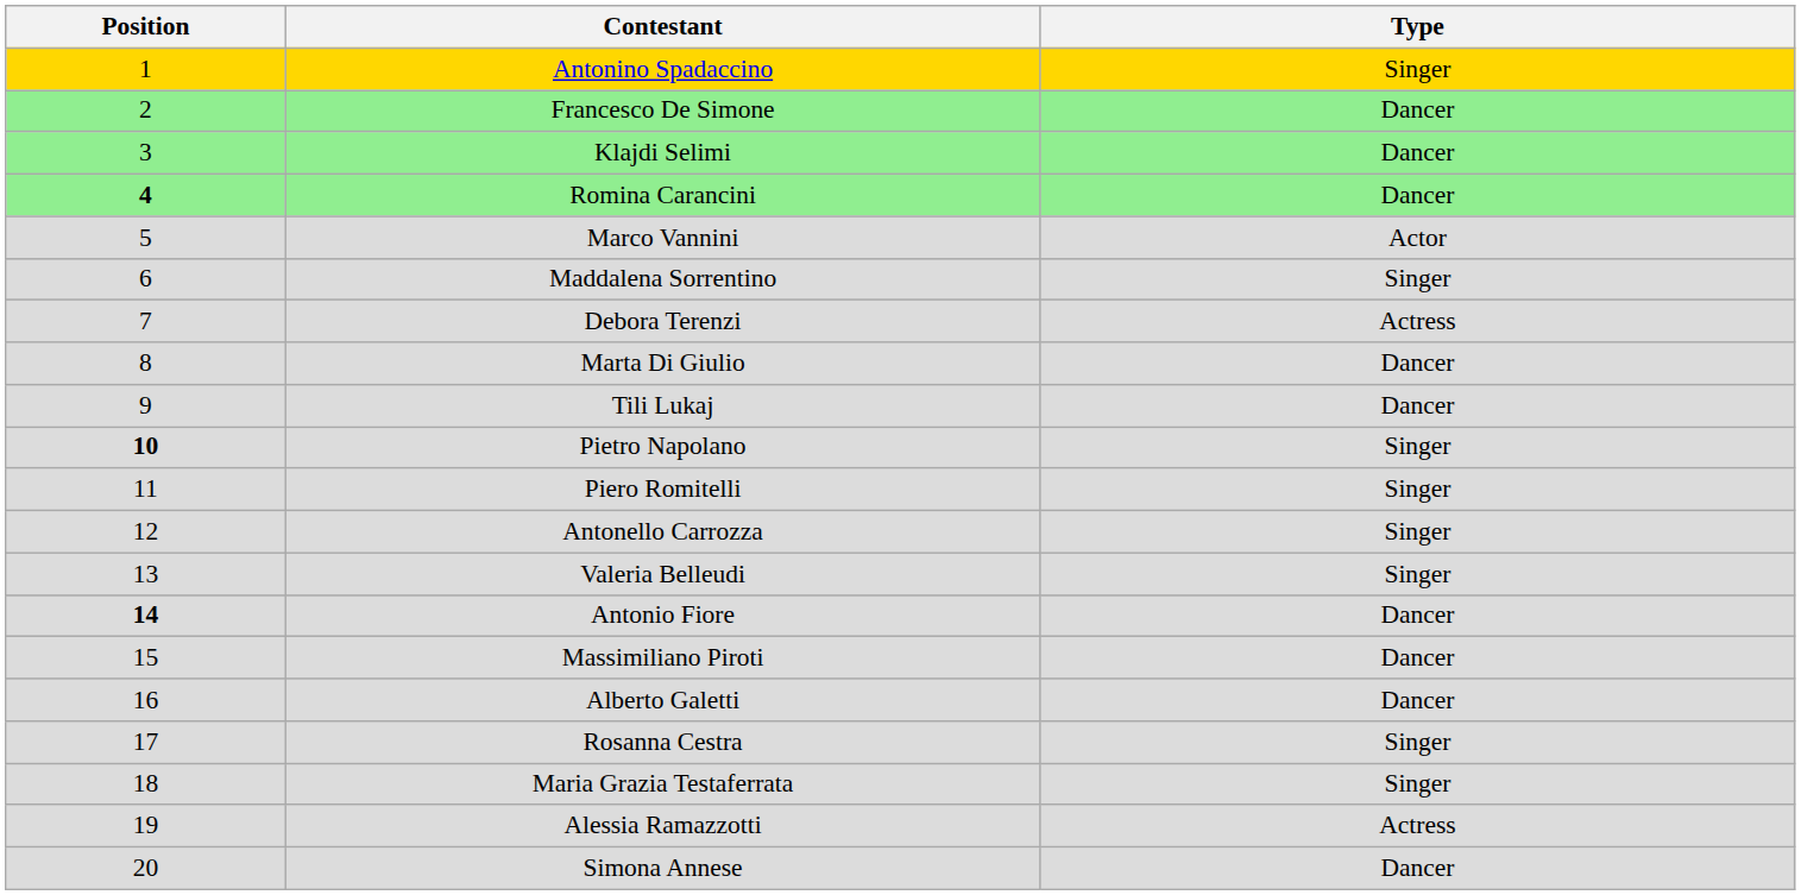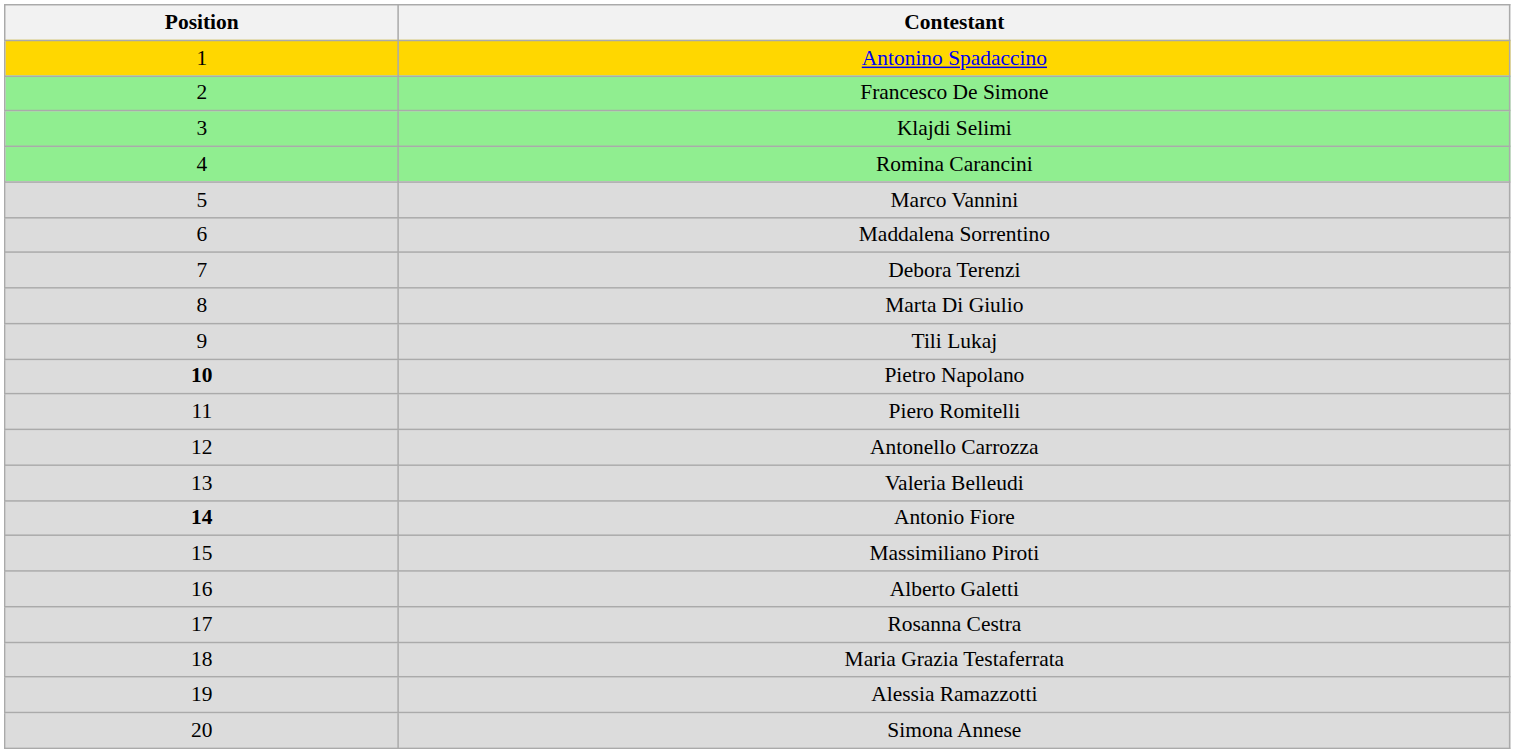 <table class="wikitable" style="text-align:center; font-size:90%; border-collapse:collapse;" width=80%>
 <tr>
 <th width=4%>Position</th>
 <th width="12%" align="center">Contestant</th>
-<th width=12%>Type</th>
 </tr>
 <tr>
 <td style="color:black; background:gold;">1</td>
 <td style="color:black; background:gold;"><a href='#'>Antonino Spadaccino</a></td>
-<td style="color:black; background:gold;">Singer</td>
 </tr>
 <tr>
 <td style="color:black; background:LightGreen;">2</td>
 <td style="color:black; background:LightGreen;">Francesco De Simone</td>
-<td style="color:black; background:LightGreen;">Dancer</td>
 </tr>
 <tr>
 <td style="color:black; background:LightGreen;">3</td>
 <td style="color:black; background:LightGreen;">Klajdi Selimi</td>
-<td style="color:black; background:LightGreen;">Dancer</td>
 </tr>
 <tr>
-<td style="color:black; background:LightGreen;"><strong>4</strong></td>
+<td style="color:black; background:LightGreen;">4</td>
 <td style="color:black; background:LightGreen;">Romina Carancini</td>
-<td style="color:black; background:LightGreen;">Dancer</td>
 </tr>
 <tr>
 <td style="background:#DCDCDC;">5</td>
 <td style="background:#DCDCDC;">Marco Vannini</td>
-<td style="background:#DCDCDC;">Actor</td>
 </tr>
 <tr>
 <td style="background:#DCDCDC;">6</td>
 <td style="background:#DCDCDC;">Maddalena Sorrentino</td>
-<td style="background:#DCDCDC;">Singer</td>
 </tr>
 <tr>
 <td style="background:#DCDCDC;">7</td>
 <td style="background:#DCDCDC;">Debora Terenzi</td>
-<td style="background:#DCDCDC;">Actress</td>
 </tr>
 <tr>
 <td style="background:#DCDCDC;">8</td>
 <td style="background:#DCDCDC;">Marta Di Giulio</td>
-<td style="background:#DCDCDC;">Dancer</td>
 </tr>
 <tr>
 <td style="background:#DCDCDC;">9</td>
 <td style="background:#DCDCDC;">Tili Lukaj</td>
-<td style="background:#DCDCDC;">Dancer</td>
 </tr>
 <tr>
 <td style="background:#DCDCDC;"><strong>10</strong></td>
 <td style="background:#DCDCDC;">Pietro Napolano</td>
-<td style="background:#DCDCDC;">Singer</td>
 </tr>
 <tr>
 <td style="background:#DCDCDC;">11</td>
 <td style="background:#DCDCDC;">Piero Romitelli</td>
-<td style="background:#DCDCDC;">Singer</td>
 </tr>
 <tr>
 <td style="background:#DCDCDC;">12</td>
 <td style="background:#DCDCDC;">Antonello Carrozza</td>
-<td style="background:#DCDCDC;">Singer</td>
 </tr>
 <tr>
 <td style="background:#DCDCDC;">13</td>
 <td style="background:#DCDCDC;">Valeria Belleudi</td>
-<td style="background:#DCDCDC;">Singer</td>
 </tr>
 <tr>
 <td style="background:#DCDCDC;"><strong>14</strong></td>
 <td style="background:#DCDCDC;">Antonio Fiore</td>
-<td style="background:#DCDCDC;">Dancer</td>
 </tr>
 <tr>
 <td style="background:#DCDCDC;">15</td>
 <td style="background:#DCDCDC;">Massimiliano Piroti</td>
-<td style="background:#DCDCDC;">Dancer</td>
 </tr>
 <tr>
 <td style="background:#DCDCDC;">16</td>
 <td style="background:#DCDCDC;">Alberto Galetti</td>
-<td style="background:#DCDCDC;">Dancer</td>
 </tr>
 <tr>
 <td style="background:#DCDCDC;">17</td>
 <td style="background:#DCDCDC;">Rosanna Cestra</td>
-<td style="background:#DCDCDC;">Singer</td>
 </tr>
 <tr>
 <td style="background:#DCDCDC;">18</td>
 <td style="background:#DCDCDC;">Maria Grazia Testaferrata</td>
-<td style="background:#DCDCDC;">Singer</td>
 </tr>
 <tr>
 <td style="background:#DCDCDC;">19</td>
 <td style="background:#DCDCDC;">Alessia Ramazzotti</td>
-<td style="background:#DCDCDC;">Actress</td>
 </tr>
 <tr>
 <td style="background:#DCDCDC;">20</td>
 <td style="background:#DCDCDC;">Simona Annese</td>
-<td style="background:#DCDCDC;">Dancer</td>
 </tr>
 </table>
